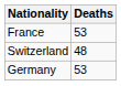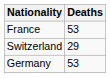 <table class="wikitable">
 <tr>
 <th>Nationality</th>
 <th>Deaths</th>
 </tr>
 <tr>
 <td>France</td>
 <td>53</td>
 </tr>
 <tr>
 <td>Switzerland</td>
-<td>48</td>
+<td>29</td>
 </tr>
 <tr>
 <td>Germany</td>
 <td>53</td>
 </tr>
 </table>
